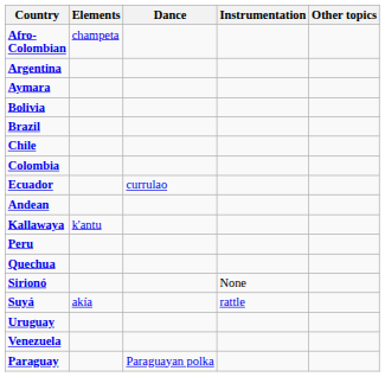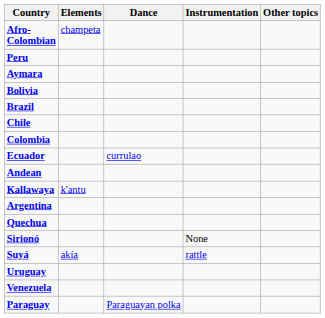 <table class="wikitable">
 <tr>
 <th width=30px>Country</th>
 <th>Elements</th>
 <th>Dance</th>
 <th>Instrumentation</th>
 <th>Other topics</th>
 </tr>
 <tr valign="top">
 <td><strong><a href='#'>Afro-Colombian</a></strong></td>
 <td><a href='#'>champeta</a></td>
 <td></td>
 <td></td>
 <td></td>
 </tr>
 <tr valign="top">
-<td><strong><a href='#'>Argentina</a></strong></td>
+<td><strong><a href='#'>Peru</a></strong></td>
 <td></td>
 <td></td>
 <td></td>
 <td></td>
 </tr>
 <tr valign="top">
 <td><strong><a href='#'>Aymara</a></strong></td>
 <td></td>
 <td></td>
 <td></td>
 <td></td>
 </tr>
 <tr valign="top">
 <td><strong><a href='#'>Bolivia</a></strong></td>
 <td></td>
 <td></td>
 <td></td>
 <td></td>
 </tr>
 <tr valign="top">
 <td><strong><a href='#'>Brazil</a></strong></td>
 <td></td>
 <td></td>
 <td></td>
 <td></td>
 </tr>
 <tr valign="top">
 <td><strong><a href='#'>Chile</a></strong></td>
 <td></td>
 <td></td>
 <td></td>
 <td></td>
 </tr>
 <tr valign="top">
 <td><strong><a href='#'>Colombia</a></strong></td>
 <td></td>
 <td></td>
 <td></td>
 <td></td>
 </tr>
 <tr valign="top">
 <td><strong><a href='#'>Ecuador</a></strong></td>
 <td></td>
 <td><a href='#'>currulao</a></td>
 <td></td>
 <td></td>
 </tr>
 <tr valign="top">
 <td><strong><a href='#'>Andean</a></strong></td>
 <td></td>
 <td></td>
 <td></td>
 <td></td>
 </tr>
 <tr valign="top">
 <td><strong><a href='#'>Kallawaya</a></strong></td>
 <td><a href='#'>k'antu</a></td>
 <td></td>
 <td></td>
 <td></td>
 </tr>
 <tr valign="top">
-<td><strong><a href='#'>Peru</a></strong></td>
+<td><strong><a href='#'>Argentina</a></strong></td>
 <td></td>
 <td></td>
 <td></td>
 <td></td>
 </tr>
 <tr valign="top">
 <td><strong><a href='#'>Quechua</a></strong></td>
 <td></td>
 <td></td>
 <td></td>
 <td></td>
 </tr>
 <tr valign="top">
 <td><strong><a href='#'>Sirionó</a></strong></td>
 <td></td>
 <td></td>
 <td>None</td>
 <td></td>
 </tr>
 <tr valign="top">
 <td><strong><a href='#'>Suyá</a></strong></td>
 <td><a href='#'>akía</a></td>
 <td></td>
 <td><a href='#'>rattle</a></td>
 <td></td>
 </tr>
 <tr valign="top">
 <td><strong><a href='#'>Uruguay</a></strong></td>
 <td></td>
 <td></td>
 <td></td>
 <td></td>
 </tr>
 <tr valign="top">
 <td><strong><a href='#'>Venezuela</a></strong></td>
 <td></td>
 <td></td>
 <td></td>
 <td></td>
 </tr>
 <tr valign="top">
 <td><strong><a href='#'>Paraguay</a></strong></td>
 <td></td>
 <td><a href='#'>Paraguayan polka</a></td>
 <td></td>
 </tr>
 </table>
